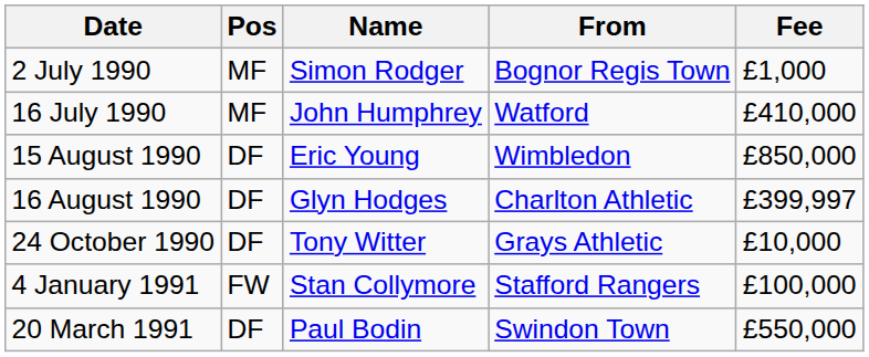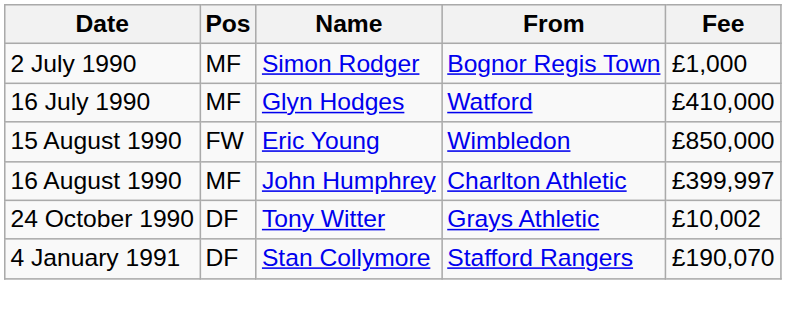 <table class="wikitable">
 <tr>
 <th>Date</th>
 <th>Pos</th>
 <th>Name</th>
 <th>From</th>
 <th>Fee</th>
 </tr>
 <tr>
 <td>2 July 1990</td>
 <td>MF</td>
 <td><a href='#'>Simon Rodger</a></td>
 <td><a href='#'>Bognor Regis Town</a></td>
 <td>£1,000</td>
 </tr>
 <tr>
 <td>16 July 1990</td>
 <td>MF</td>
-<td><a href='#'>John Humphrey</a></td>
+<td><a href='#'>Glyn Hodges</a></td>
 <td><a href='#'>Watford</a></td>
 <td>£410,000</td>
 </tr>
 <tr>
 <td>15 August 1990</td>
-<td>DF</td>
+<td>FW</td>
 <td><a href='#'>Eric Young</a></td>
 <td><a href='#'>Wimbledon</a></td>
 <td>£850,000</td>
 </tr>
 <tr>
 <td>16 August 1990</td>
-<td>DF</td>
-<td><a href='#'>Glyn Hodges</a></td>
+<td>MF</td>
+<td><a href='#'>John Humphrey</a></td>
 <td><a href='#'>Charlton Athletic</a></td>
 <td>£399,997</td>
 </tr>
 <tr>
 <td>24 October 1990</td>
 <td>DF</td>
 <td><a href='#'>Tony Witter</a></td>
 <td><a href='#'>Grays Athletic</a></td>
-<td>£10,000</td>
+<td>£10,002</td>
 </tr>
 <tr>
 <td>4 January 1991</td>
-<td>FW</td>
+<td>DF</td>
 <td><a href='#'>Stan Collymore</a></td>
 <td><a href='#'>Stafford Rangers</a></td>
-<td>£100,000</td>
-</tr>
-<tr>
-<td>20 March 1991</td>
-<td>DF</td>
-<td><a href='#'>Paul Bodin</a></td>
-<td><a href='#'>Swindon Town</a></td>
-<td>£550,000</td>
+<td>£190,070</td>
 </tr>
 </table>
